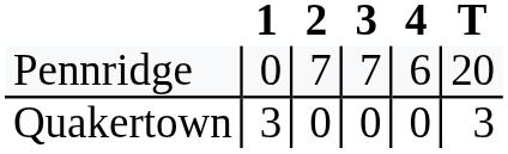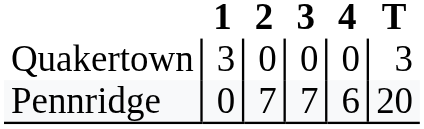 <table style="border-collapse: collapse;">
 <tr>
 <th style="text-align: left;"></th>
 <th style="text-align: center; padding: 0px 3px 0px 3px; width:12px;">1</th>
 <th style="text-align: center; padding: 0px 3px 0px 3px; width:12px;">2</th>
 <th style="text-align: center; padding: 0px 3px 0px 3px; width:12px;">3</th>
 <th style="text-align: center; padding: 0px 3px 0px 3px; width:12px;">4</th>
 <th style="text-align: center; padding: 0px 3px 0px 3px; width:12px;">T</th>
 </tr>
 <tr>
+<td style="text-align: left; padding: 0px 3px 0px 3px;">Quakertown</td>
+<td style="border-left: 1px solid black; text-align: right; padding: 0px 3px 0px 3px;">3</td>
+<td style="border-left: 1px solid black; text-align: right; padding: 0px 3px 0px 3px;">0</td>
+<td style="border-left: 1px solid black; text-align: right; padding: 0px 3px 0px 3px;">0</td>
+<td style="border-left: 1px solid black; text-align: right; padding: 0px 3px 0px 3px;">0</td>
+<td style="border-left: 1px solid black; text-align: right; padding: 0px 3px 0px 3px;">3</td>
+</tr>
+<tr>
 <td style="background: #f8f9fa; text-align: left; border-bottom: 1px solid black; padding: 0px 3px 0px 3px;">Pennridge</td>
 <td style="background: #f8f9fa; border-left: 1px solid black; border-bottom: 1px solid black; text-align: right; padding: 0px 3px 0px 3px;">0</td>
 <td style="background: #f8f9fa; border-left: 1px solid black; border-bottom: 1px solid black; text-align: right; padding: 0px 3px 0px 3px;">7</td>
 <td style="background: #f8f9fa; border-left: 1px solid black; border-bottom: 1px solid black; text-align: right; padding: 0px 3px 0px 3px;">7</td>
 <td style="background: #f8f9fa; border-left: 1px solid black; border-bottom: 1px solid black; text-align: right; padding: 0px 3px 0px 3px;">6</td>
 <td style="background: #f8f9fa; border-left: 1px solid black; border-bottom: 1px solid black; text-align: right; padding: 0px 3px 0px 3px;">20</td>
 </tr>
-<tr>
-<td style="text-align: left; padding: 0px 3px 0px 3px;">Quakertown</td>
-<td style="border-left: 1px solid black; text-align: right; padding: 0px 3px 0px 3px;">3</td>
-<td style="border-left: 1px solid black; text-align: right; padding: 0px 3px 0px 3px;">0</td>
-<td style="border-left: 1px solid black; text-align: right; padding: 0px 3px 0px 3px;">0</td>
-<td style="border-left: 1px solid black; text-align: right; padding: 0px 3px 0px 3px;">0</td>
-<td style="border-left: 1px solid black; text-align: right; padding: 0px 3px 0px 3px;">3</td>
-</tr>
 </table>
